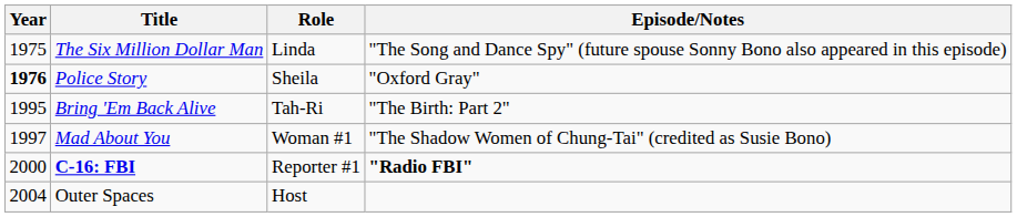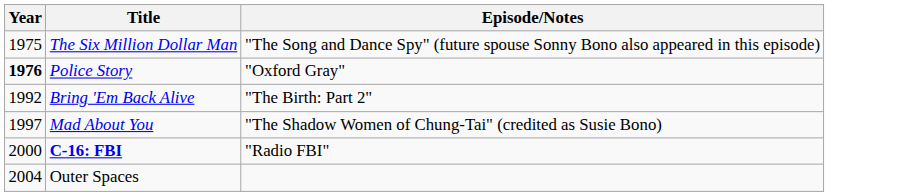 <table class="wikitable sortable">
 <tr>
 <th>Year</th>
 <th>Title</th>
-<th>Role</th>
 <th class="unsortable">Episode/Notes</th>
 </tr>
 <tr>
 <td>1975</td>
 <td><em><a href='#'>The Six Million Dollar Man</a></em></td>
-<td>Linda</td>
 <td>"The Song and Dance Spy" (future spouse Sonny Bono also appeared in this episode)</td>
 </tr>
 <tr>
 <td><strong>1976</strong></td>
 <td><em><a href='#'>Police Story</a></em></td>
-<td>Sheila</td>
 <td>"Oxford Gray"</td>
 </tr>
 <tr>
-<td>1995</td>
+<td>1992</td>
 <td><em><a href='#'>Bring 'Em Back Alive</a></em></td>
-<td>Tah-Ri</td>
 <td>"The Birth: Part 2"</td>
 </tr>
 <tr>
 <td>1997</td>
 <td><em><a href='#'>Mad About You</a></em></td>
-<td>Woman #1</td>
 <td>"The Shadow Women of Chung-Tai" (credited as Susie Bono)</td>
 </tr>
 <tr>
 <td>2000</td>
 <td><strong><a href='#'>C-16: FBI</a><em></td>
-<td>Reporter #1</td>
-<td><strong>"Radio FBI"</strong></td>
+<td>"Radio FBI"</td>
 </tr>
 <tr>
 <td>2004</td>
 <td></em>Outer Spaces<em></td>
-<td>Host</td>
 <td></td>
 </tr>
 </table>
